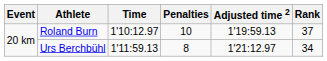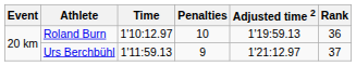 <table class="wikitable" style="font-size:90%">
 <tr>
 <th>Event</th>
 <th>Athlete</th>
 <th>Time</th>
 <th>Penalties</th>
 <th>Adjusted time <sup>2</sup></th>
 <th>Rank</th>
 </tr>
 <tr>
 <td rowspan="2">20 km</td>
 <td><a href='#'>Roland Burn</a></td>
 <td align="center">1'10:12.97</td>
 <td align="center">10</td>
 <td align="center">1'19:59.13</td>
-<td align="center">37</td>
+<td align="center">36</td>
 </tr>
 <tr>
 <td><a href='#'>Urs Berchbühl</a></td>
 <td align="center">1'11:59.13</td>
-<td align="center">8</td>
+<td align="center">9</td>
 <td align="center">1'21:12.97</td>
-<td align="center">34</td>
+<td align="center">37</td>
 </tr>
 </table>
